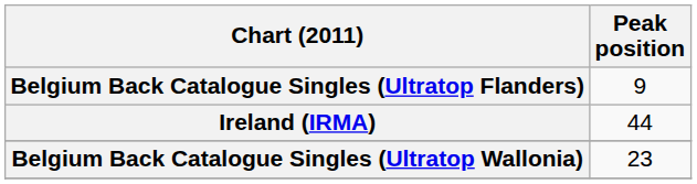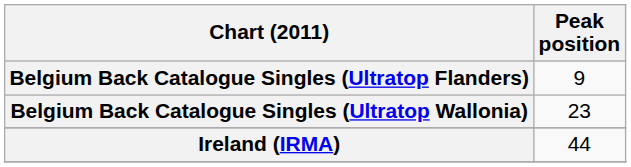 <table class="wikitable plainrowheaders sortable" style="text-align:center">
 <tr>
 <th align="center">Chart (2011)</th>
 <th align="center">Peak<br>position</th>
 </tr>
 <tr>
 <th scope="row">Belgium Back Catalogue Singles (<a href='#'>Ultratop</a> Flanders)</th>
 <td>9</td>
 </tr>
 <tr>
-<th scope="row">Ireland (<a href='#'>IRMA</a>)</th>
-<td>44</td>
+<th scope="row">Belgium Back Catalogue Singles (<a href='#'>Ultratop</a> Wallonia)</th>
+<td>23</td>
 </tr>
 <tr>
 </tr>
 <tr>
 </tr>
 <tr>
-<th scope="row">Belgium Back Catalogue Singles (<a href='#'>Ultratop</a> Wallonia)</th>
-<td>23</td>
+<th scope="row">Ireland (<a href='#'>IRMA</a>)</th>
+<td>44</td>
 </tr>
 <tr>
 </tr>
 <tr>
 </tr>
 <tr>
 </tr>
 <tr>
 </tr>
 </table>
